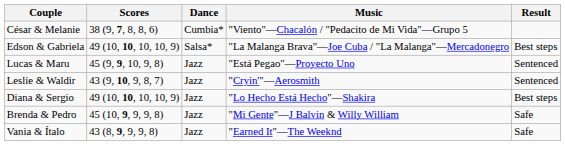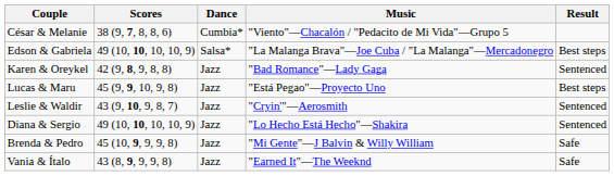 <table class="wikitable sortable" style="width:95%; white-space:nowrap;">
 <tr>
 <th style="width:15%;">Couple</th>
 <th style="width:14%;">Scores</th>
 <th style="width:14%;">Dance</th>
 <th style="width:40%;">Music</th>
 <th style="width:12%;">Result</th>
 </tr>
 <tr>
 <td>César & Melanie</td>
 <td>38 (9, <strong>7</strong>, 8, 8, 6)</td>
 <td>Cumbia*</td>
 <td>"Viento"—<a href='#'>Chacalón</a> / "Pedacito de Mi Vida"—Grupo 5</td>
 <td></td>
 </tr>
 <tr>
 <td>Edson & Gabriela</td>
 <td>49 (10, <strong>10</strong>, 10, 10, 9)</td>
 <td>Salsa*</td>
 <td>"La Malanga Brava"—<a href='#'>Joe Cuba</a> / "La Malanga"—<a href='#'>Mercadonegro</a></td>
 <td>Best steps</td>
 </tr>
 <tr>
+<td>Karen & Oreykel</td>
+<td>42 (9, <strong>8</strong>, 9, 8, 8)</td>
+<td>Jazz</td>
+<td>"<a href='#'>Bad Romance</a>"—<a href='#'>Lady Gaga</a></td>
+<td>Sentenced</td>
+</tr>
+<tr>
 <td>Lucas & Maru</td>
 <td>45 (9, <strong>9</strong>, 10, 9, 8)</td>
 <td>Jazz</td>
 <td>"Está Pegao"—<a href='#'>Proyecto Uno</a></td>
-<td>Sentenced</td>
+<td>Best steps</td>
 </tr>
 <tr>
 <td>Leslie & Waldir</td>
 <td>43 (9, <strong>10</strong>, 9, 8, 7)</td>
 <td>Jazz</td>
 <td>"<a href='#'>Cryin'</a>"—<a href='#'>Aerosmith</a></td>
 <td>Sentenced</td>
 </tr>
 <tr>
 <td>Diana & Sergio</td>
 <td>49 (10, <strong>10</strong>, 10, 10, 9)</td>
 <td>Jazz</td>
 <td>"<a href='#'>Lo Hecho Está Hecho</a>"—<a href='#'>Shakira</a></td>
-<td>Best steps</td>
+<td>Sentenced</td>
 </tr>
 <tr>
 <td>Brenda & Pedro</td>
 <td>45 (10, <strong>9</strong>, 9, 9, 8)</td>
 <td>Jazz</td>
 <td>"<a href='#'>Mi Gente</a>"—<a href='#'>J Balvin</a> & <a href='#'>Willy William</a></td>
 <td>Safe</td>
 </tr>
 <tr>
 <td>Vania & Ítalo</td>
 <td>43 (8, <strong>9</strong>, 9, 9, 8)</td>
 <td>Jazz</td>
 <td>"<a href='#'>Earned It</a>"—<a href='#'>The Weeknd</a></td>
 <td>Safe</td>
 </tr>
 </table>
